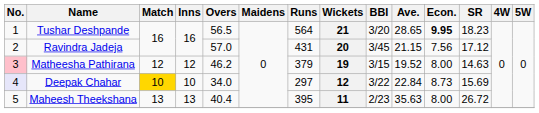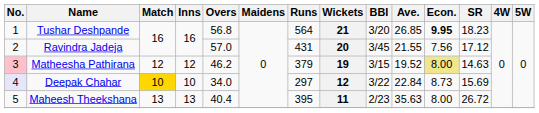 <table class="wikitable sortable" style="text-align: center;">
 <tr>
 <th>No.</th>
 <th>Name</th>
 <th>Match</th>
 <th>Inns</th>
 <th>Overs</th>
 <th>Maidens</th>
 <th>Runs</th>
 <th>Wickets</th>
 <th>BBI</th>
 <th>Ave.</th>
 <th>Econ.</th>
 <th>SR</th>
 <th>4W</th>
 <th>5W</th>
 </tr>
 <tr>
 <td>1</td>
 <td><a href='#'>Tushar Deshpande</a></td>
 <td rowspan=2>16</td>
 <td rowspan=2>16</td>
-<td>56.5</td>
+<td>56.8</td>
 <td rowspan=5>0</td>
 <td>564</td>
 <th>21</th>
 <td>3/20</td>
-<td>28.65</td>
+<td>26.85</td>
 <td><strong>9.95</strong></td>
 <td>18.23</td>
 <td rowspan=5>0</td>
 <td rowspan=5>0</td>
 </tr>
 <tr>
 <td>2</td>
 <td><a href='#'>Ravindra Jadeja</a></td>
 <td>57.0</td>
 <td>431</td>
 <th>20</th>
 <td>3/45</td>
-<td>21.15</td>
+<td>21.55</td>
 <td>7.56</td>
 <td>17.12</td>
 </tr>
 <tr>
 <td style="background: pink;">3</td>
 <td><a href='#'>Matheesha Pathirana</a></td>
 <td>12</td>
 <td>12</td>
 <td>46.2</td>
 <td>379</td>
 <th>19</th>
 <td>3/15</td>
 <td>19.52</td>
-<td>8.00</td>
+<td style="background: khaki;">8.00</td>
 <td>14.63</td>
 </tr>
 <tr>
 <td style="background: lavender;">4</td>
 <td><a href='#'>Deepak Chahar</a></td>
 <td style="background: gold;">10</td>
 <td>10</td>
 <td>34.0</td>
 <td>297</td>
 <th>12</th>
 <td>3/22</td>
 <td>22.84</td>
 <td>8.73</td>
 <td>15.69</td>
 </tr>
 <tr>
 <td>5</td>
 <td><a href='#'>Maheesh Theekshana</a></td>
 <td>13</td>
 <td>13</td>
 <td>40.4</td>
 <td>395</td>
 <th>11</th>
 <td>2/23</td>
 <td>35.63</td>
 <td>8.00</td>
 <td>26.72</td>
 </tr>
 <tr>
 </tr>
 </table>
